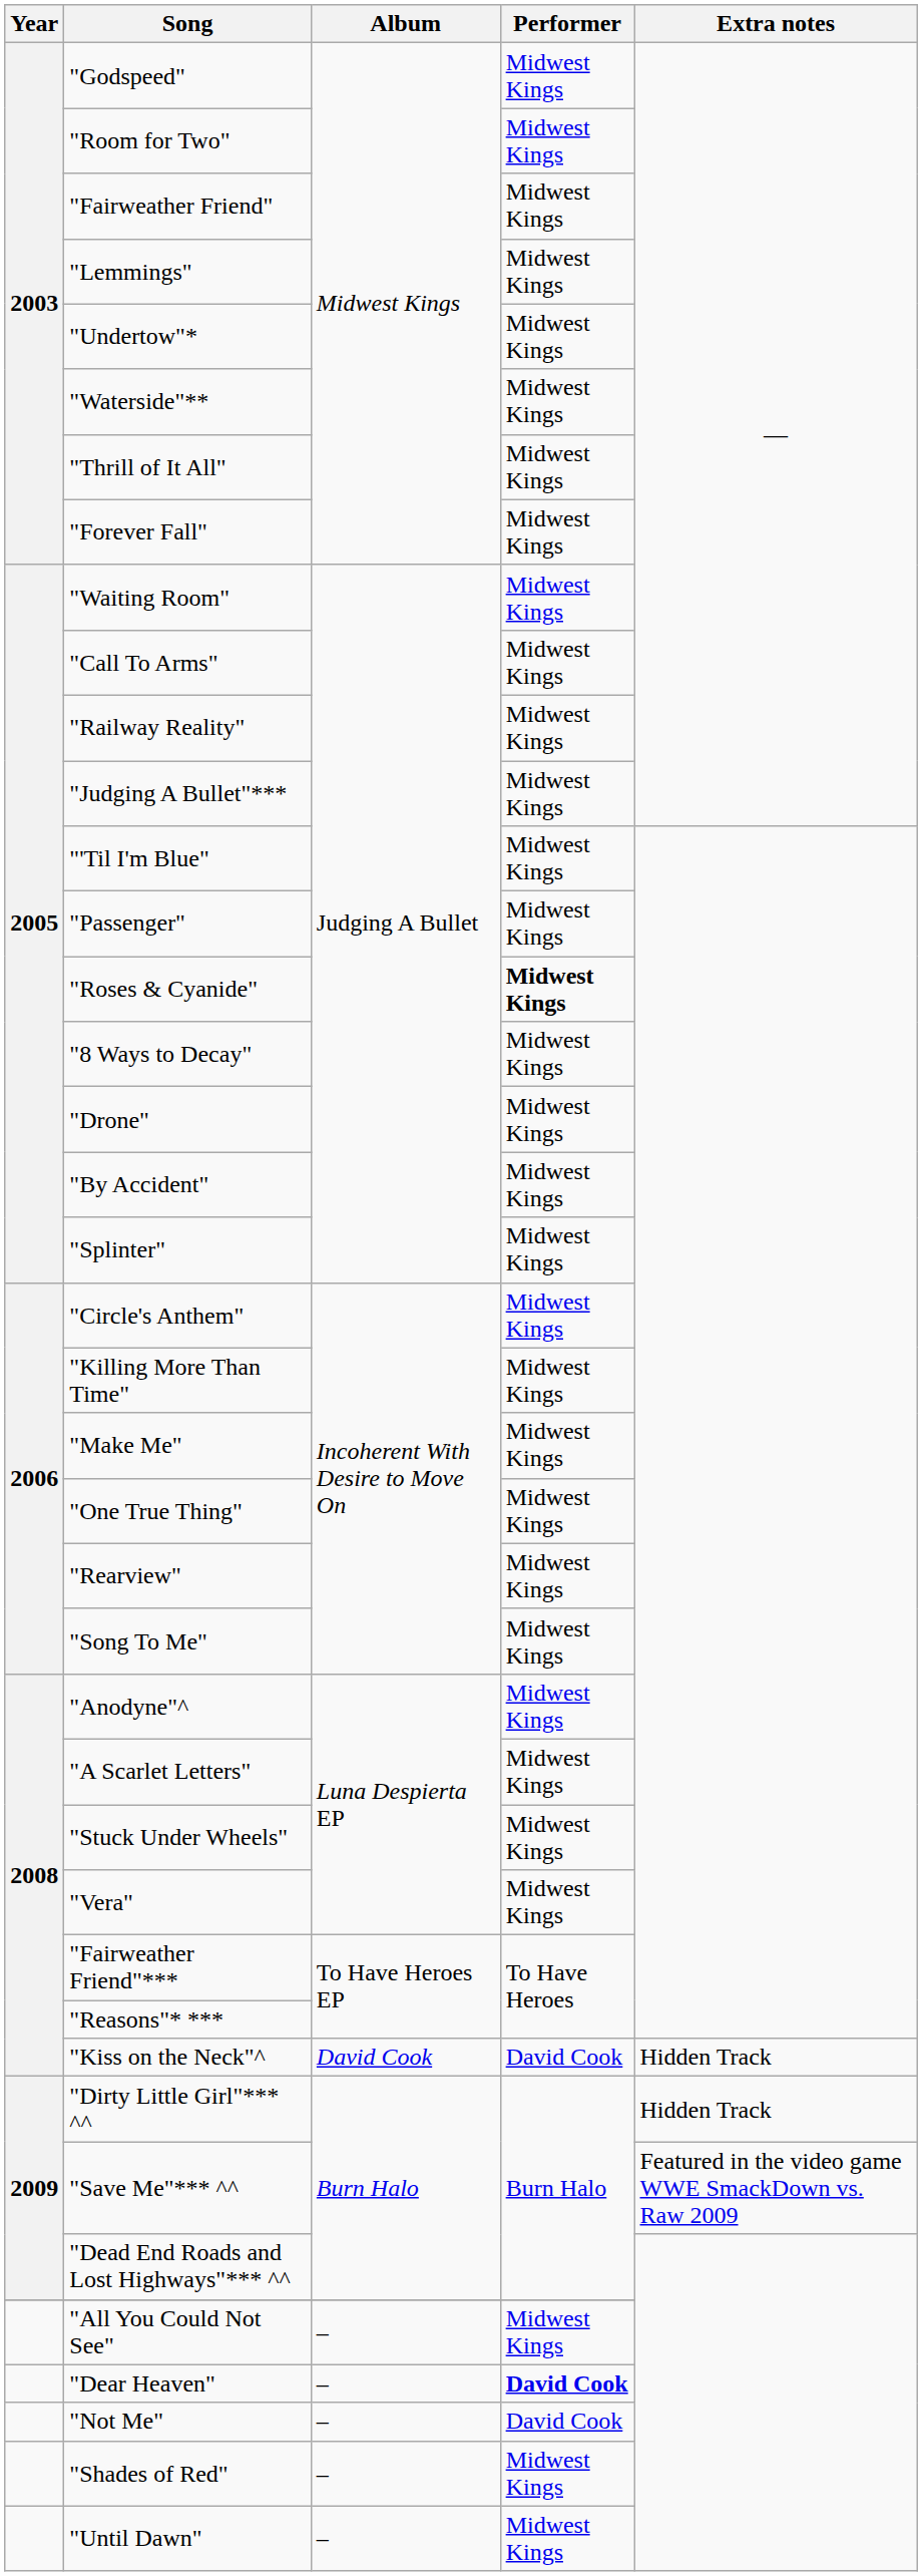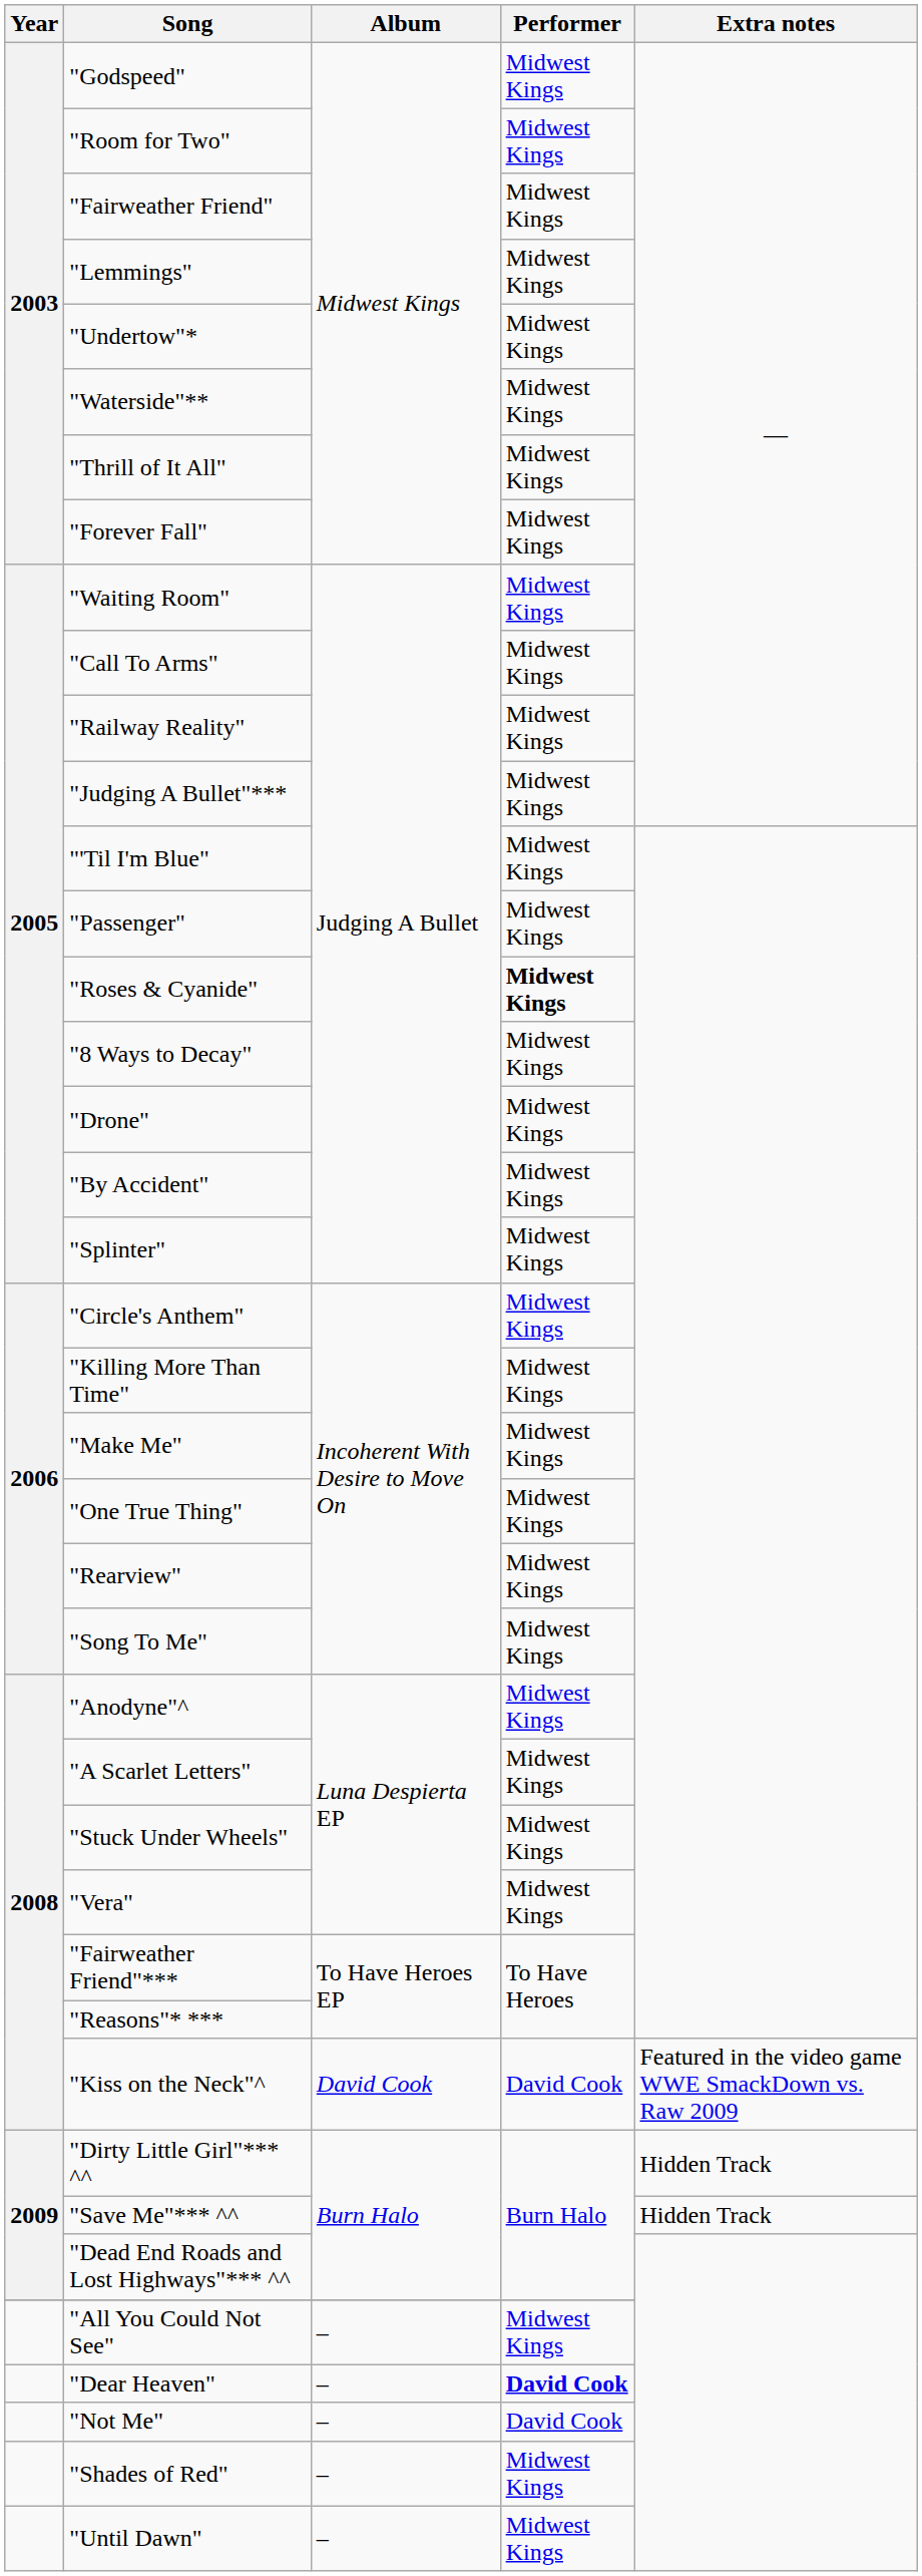 <table class="wikitable" border="1">
 <tr>
 <th>Year<br></th>
 <th>Song</th>
 <th>Album</th>
 <th>Performer</th>
 <th>Extra notes</th>
 </tr>
 <tr>
 <th rowspan="8">2003</th>
 <td>"Godspeed"</td>
 <td rowspan="8"><em>Midwest Kings</em></td>
 <td><a href='#'>Midwest Kings</a></td>
 <td rowspan="12" align="center">—</td>
 </tr>
 <tr>
 <td>"Room for Two"</td>
 <td><a href='#'>Midwest Kings</a></td>
 </tr>
 <tr>
 <td>"Fairweather Friend"</td>
 <td>Midwest Kings</td>
 </tr>
 <tr>
 <td>"Lemmings"</td>
 <td>Midwest Kings</td>
 </tr>
 <tr>
 <td>"Undertow"*</td>
 <td>Midwest Kings</td>
 </tr>
 <tr>
 <td>"Waterside"**</td>
 <td>Midwest Kings</td>
 </tr>
 <tr>
 <td>"Thrill of It All"</td>
 <td>Midwest Kings</td>
 </tr>
 <tr>
 <td>"Forever Fall"</td>
 <td>Midwest Kings</td>
 </tr>
 <tr>
 <th rowspan="11">2005</th>
 <td>"Waiting Room"</td>
 <td rowspan="11">Judging A Bullet</td>
 <td><a href='#'>Midwest Kings</a></td>
 </tr>
 <tr>
 <td>"Call To Arms"</td>
 <td>Midwest Kings</td>
 </tr>
 <tr>
 <td>"Railway Reality"</td>
 <td>Midwest Kings</td>
 </tr>
 <tr>
 <td>"Judging A Bullet"***</td>
 <td>Midwest Kings</td>
 </tr>
 <tr>
 <td>"'Til I'm Blue"</td>
 <td>Midwest Kings</td>
 </tr>
 <tr>
 <td>"Passenger"</td>
 <td>Midwest Kings</td>
 </tr>
 <tr>
 <td>"Roses & Cyanide"</td>
 <td><strong>Midwest Kings</strong></td>
 </tr>
 <tr>
 <td>"8 Ways to Decay"</td>
 <td>Midwest Kings</td>
 </tr>
 <tr>
 <td>"Drone"</td>
 <td>Midwest Kings</td>
 </tr>
 <tr>
 <td>"By Accident"</td>
 <td>Midwest Kings</td>
 </tr>
 <tr>
 <td>"Splinter"</td>
 <td>Midwest Kings</td>
 </tr>
 <tr>
 <th rowspan="6">2006</th>
 <td>"Circle's Anthem"</td>
 <td rowspan="6"><em>Incoherent With Desire to Move On</em></td>
 <td><a href='#'>Midwest Kings</a></td>
 </tr>
 <tr>
 <td>"Killing More Than Time"</td>
 <td>Midwest Kings</td>
 </tr>
 <tr>
 <td>"Make Me"</td>
 <td>Midwest Kings</td>
 </tr>
 <tr>
 <td>"One True Thing"</td>
 <td>Midwest Kings</td>
 </tr>
 <tr>
 <td>"Rearview"</td>
 <td>Midwest Kings</td>
 </tr>
 <tr>
 <td>"Song To Me"</td>
 <td>Midwest Kings</td>
 </tr>
 <tr>
 <th rowspan="7">2008</th>
 <td>"Anodyne"^</td>
 <td rowspan="4"><em>Luna Despierta</em> EP</td>
 <td><a href='#'>Midwest Kings</a></td>
 </tr>
 <tr>
 <td>"A Scarlet Letters"</td>
 <td>Midwest Kings</td>
 </tr>
 <tr>
 <td>"Stuck Under Wheels"</td>
 <td>Midwest Kings</td>
 </tr>
 <tr>
 <td>"Vera"</td>
 <td>Midwest Kings</td>
 </tr>
 <tr>
 <td>"Fairweather Friend"***</td>
 <td rowspan="2">To Have Heroes EP</td>
 <td rowspan="2">To Have Heroes</td>
 </tr>
 <tr>
 <td>"Reasons"* ***</td>
 </tr>
 <tr>
 <td>"Kiss on the Neck"^</td>
 <td><em><a href='#'>David Cook</a></em></td>
 <td><a href='#'>David Cook</a></td>
-<td>Hidden Track</td>
+<td>Featured in the video game <a href='#'>WWE SmackDown vs. Raw 2009</a></td>
 </tr>
 <tr>
 <th rowspan="3">2009</th>
 <td>"Dirty Little Girl"*** ^^</td>
 <td rowspan="3"><em><a href='#'>Burn Halo</a></em></td>
 <td rowspan="3"><a href='#'>Burn Halo</a></td>
 <td>Hidden Track</td>
 </tr>
 <tr>
 <td>"Save Me"*** ^^</td>
-<td>Featured in the video game <a href='#'>WWE SmackDown vs. Raw 2009</a></td>
+<td>Hidden Track</td>
 </tr>
 <tr>
 <td>"Dead End Roads and Lost Highways"*** ^^</td>
 </tr>
 <tr>
 </tr>
 <tr>
 <td></td>
 <td>"All You Could Not See"</td>
 <td>–</td>
 <td><a href='#'>Midwest Kings</a></td>
 </tr>
 <tr>
 <td></td>
 <td>"Dear Heaven"</td>
 <td>–</td>
 <td><strong><a href='#'>David Cook</a></strong></td>
 </tr>
 <tr>
 <td></td>
 <td>"Not Me"</td>
 <td>–</td>
 <td><a href='#'>David Cook</a></td>
 </tr>
 <tr>
 <td></td>
 <td>"Shades of Red"</td>
 <td>–</td>
 <td><a href='#'>Midwest Kings</a></td>
 </tr>
 <tr>
 <td></td>
 <td>"Until Dawn"</td>
 <td>–</td>
 <td><a href='#'>Midwest Kings</a></td>
 </tr>
 </table>
